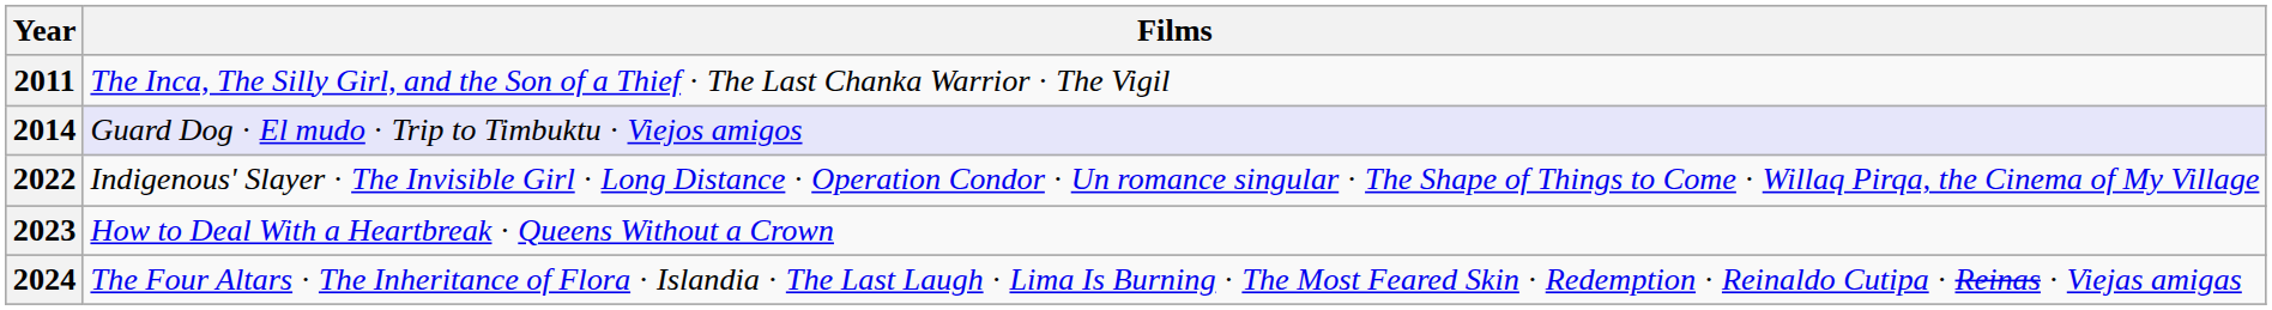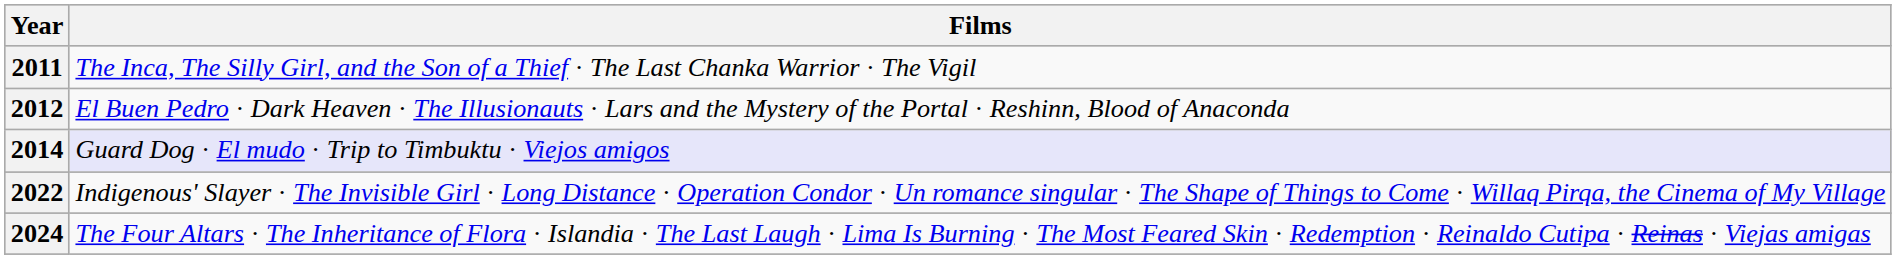 <table class="wikitable">
 <tr>
 <th>Year</th>
 <th>Films</th>
 </tr>
 <tr>
 <th>2011</th>
 <td><em><a href='#'>The Inca, The Silly Girl, and the Son of a Thief</a></em> · <em>The Last Chanka Warrior</em> · <em>The Vigil</em></td>
 </tr>
 <tr>
+<th>2012</th>
+<td><em><a href='#'>El Buen Pedro</a></em> · <em>Dark Heaven</em> · <em><a href='#'>The Illusionauts</a></em> · <em>Lars and the Mystery of the Portal</em> · <em>Reshinn, Blood of Anaconda</em></td>
+</tr>
+<tr>
 <th>2014</th>
 <td style="background: lavender;"><em>Guard Dog</em> · <em><a href='#'>El mudo</a></em> · <em>Trip to Timbuktu</em> · <em><a href='#'>Viejos amigos</a></em></td>
 </tr>
 <tr>
 <th>2022</th>
 <td><em>Indigenous' Slayer</em> · <em><a href='#'>The Invisible Girl</a></em> · <em><a href='#'>Long Distance</a></em> · <em><a href='#'>Operation Condor</a></em> · <em><a href='#'>Un romance singular</a></em> · <em><a href='#'>The Shape of Things to Come</a></em> · <em><a href='#'>Willaq Pirqa, the Cinema of My Village</a></em></td>
 </tr>
 <tr>
-<th>2023</th>
-<td><em><a href='#'>How to Deal With a Heartbreak</a></em> · <em><a href='#'>Queens Without a Crown</a></em></td>
-</tr>
-<tr>
 <th>2024</th>
 <td><em><a href='#'>The Four Altars</a></em> · <em><a href='#'>The Inheritance of Flora</a></em> · <em>Islandia</em> · <em><a href='#'>The Last Laugh</a></em> · <em><a href='#'>Lima Is Burning</a></em> · <em><a href='#'>The Most Feared Skin</a></em> · <em><a href='#'>Redemption</a></em> · <em><a href='#'>Reinaldo Cutipa</a></em> · <em><a href='#'><s>Reinas</s></a></em> · <em><a href='#'>Viejas amigas</a></em></td>
 </tr>
 </table>
